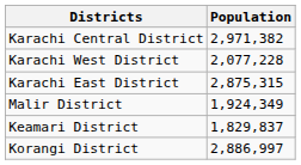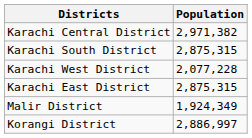 <table class="wikitable">
 <tr>
 <th>Districts</th>
 <th>Population</th>
 </tr>
 <tr>
 <td>Karachi Central District</td>
 <td>2,971,382</td>
+</tr>
+<tr>
+<td>Karachi South District</td>
+<td>2,875,315</td>
 </tr>
 <tr>
 <td>Karachi West District</td>
 <td>2,077,228</td>
 </tr>
 <tr>
 <td>Karachi East District</td>
 <td>2,875,315</td>
 </tr>
 <tr>
 <td>Malir District</td>
 <td>1,924,349</td>
 </tr>
 <tr>
-<td>Keamari District</td>
-<td>1,829,837</td>
-</tr>
-<tr>
 <td>Korangi District</td>
 <td>2,886,997</td>
 </tr>
 </table>
